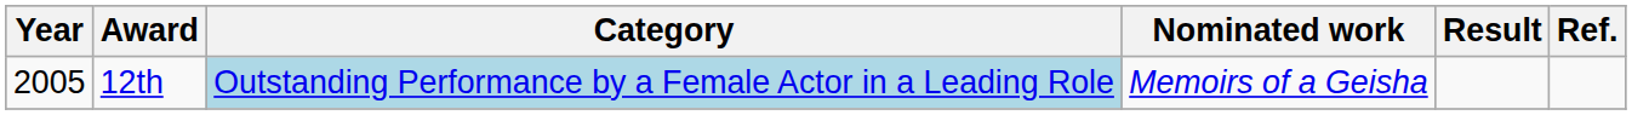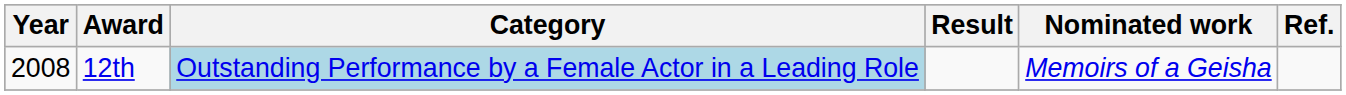 <table class="wikitable">
 <tr>
 <th>Year</th>
 <th>Award</th>
 <th>Category</th>
+<th>Result</th>
 <th>Nominated work</th>
-<th>Result</th>
 <th>Ref.</th>
 </tr>
 <tr>
-<td>2005</td>
+<td>2008</td>
 <td><a href='#'>12th</a></td>
 <td style="background: lightblue;"><a href='#'>Outstanding Performance by a Female Actor in a Leading Role</a></td>
+<td></td>
 <td><em><a href='#'>Memoirs of a Geisha</a></em></td>
-<td></td>
 <td></td>
 </tr>
 </table>
